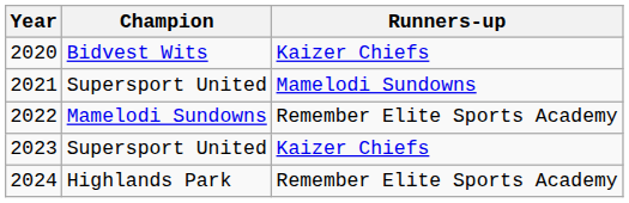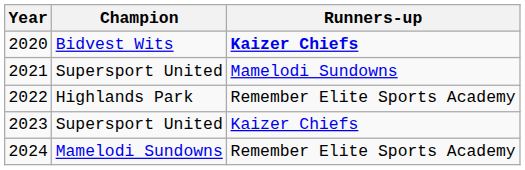 <table class="wikitable sortable">
 <tr>
 <th>Year</th>
 <th>Champion</th>
 <th>Runners-up</th>
 </tr>
 <tr>
 <td>2020</td>
 <td><a href='#'>Bidvest Wits</a></td>
-<td><a href='#'>Kaizer Chiefs</a></td>
+<td><strong><a href='#'>Kaizer Chiefs</a></strong></td>
 </tr>
 <tr>
 <td>2021</td>
 <td>Supersport United</td>
 <td><a href='#'>Mamelodi Sundowns</a></td>
 </tr>
 <tr>
 <td>2022</td>
-<td><a href='#'>Mamelodi Sundowns</a></td>
+<td>Highlands Park</td>
 <td>Remember Elite Sports Academy</td>
 </tr>
 <tr>
 <td>2023</td>
 <td>Supersport United</td>
 <td><a href='#'>Kaizer Chiefs</a></td>
 </tr>
 <tr>
 <td>2024</td>
-<td>Highlands Park</td>
+<td><a href='#'>Mamelodi Sundowns</a></td>
 <td>Remember Elite Sports Academy</td>
 </tr>
 </table>
